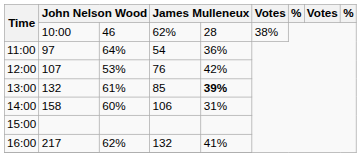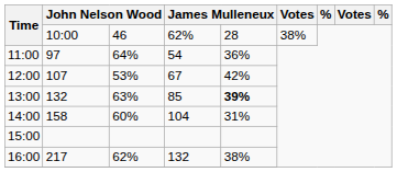 <table class="wikitable">
 <tr>
 <th rowspan="2">Time</th>
 <th colspan="2">John Nelson Wood</th>
 <th colspan="2">James Mulleneux</th>
 <th>Votes</th>
 <th>%</th>
 <th>Votes</th>
 <th>%</th>
 </tr>
 <tr>
 <td>10:00</td>
 <td>46</td>
 <td>62%</td>
 <td>28</td>
 <td>38%</td>
 </tr>
 <tr>
 <td>11:00</td>
 <td>97</td>
 <td>64%</td>
 <td>54</td>
 <td>36%</td>
 </tr>
 <tr>
 <td>12:00</td>
 <td>107</td>
 <td>53%</td>
-<td>76</td>
+<td>67</td>
 <td>42%</td>
 </tr>
 <tr>
 <td>13:00</td>
 <td>132</td>
-<td>61%</td>
+<td>63%</td>
 <td>85</td>
 <td><strong>39%</strong></td>
 </tr>
 <tr>
 <td>14:00</td>
 <td>158</td>
 <td>60%</td>
-<td>106</td>
+<td>104</td>
 <td>31%</td>
 </tr>
 <tr>
 <td>15:00</td>
 <td></td>
 <td></td>
 <td></td>
 <td></td>
 </tr>
 <tr>
 <td>16:00</td>
 <td>217</td>
 <td>62%</td>
 <td>132</td>
-<td>41%</td>
+<td>38%</td>
 </tr>
 <tr>
 </tr>
 </table>
